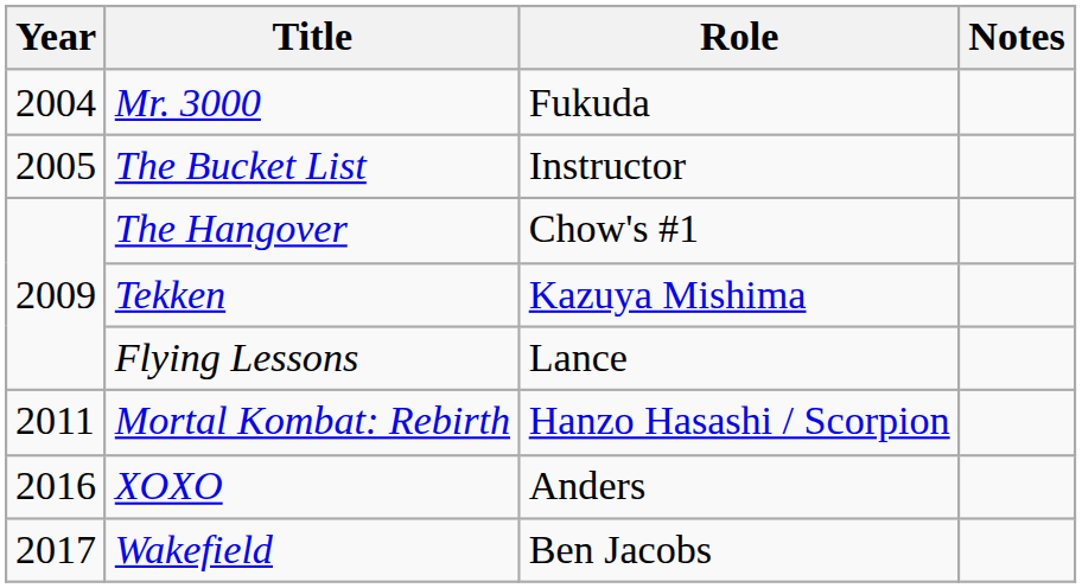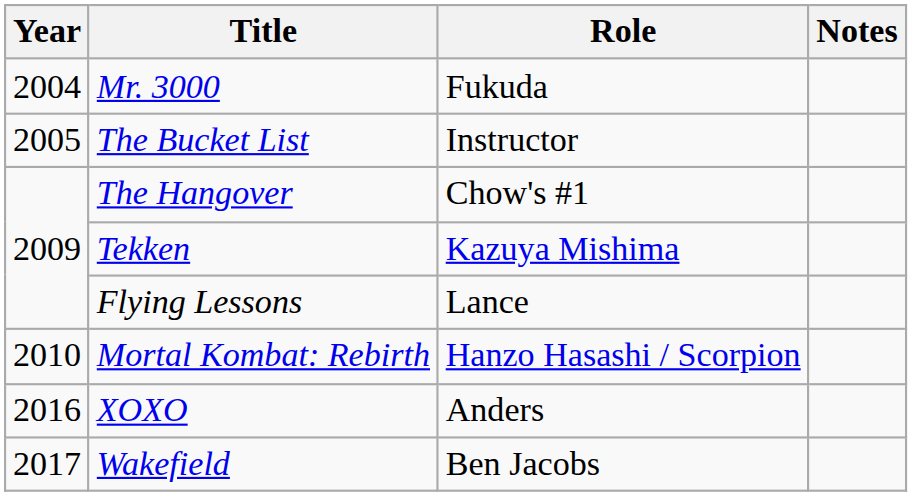 <table class="wikitable sortable">
 <tr>
 <th>Year</th>
 <th>Title</th>
 <th>Role</th>
 <th class="unsortable">Notes</th>
 </tr>
 <tr>
 <td>2004</td>
 <td><em><a href='#'>Mr. 3000</a></em></td>
 <td>Fukuda</td>
 <td></td>
 </tr>
 <tr>
 <td>2005</td>
 <td><em><a href='#'>The Bucket List</a></em></td>
 <td>Instructor</td>
 <td></td>
 </tr>
 <tr>
 <td rowspan="3">2009</td>
 <td><em><a href='#'>The Hangover</a></em></td>
 <td>Chow's #1</td>
 <td></td>
 </tr>
 <tr>
 <td><em><a href='#'>Tekken</a></em></td>
 <td><a href='#'>Kazuya Mishima</a></td>
 <td></td>
 </tr>
 <tr>
 <td><em>Flying Lessons</em></td>
 <td>Lance</td>
 <td></td>
 </tr>
 <tr>
-<td>2011</td>
+<td>2010</td>
 <td><em><a href='#'>Mortal Kombat: Rebirth</a></em></td>
 <td><a href='#'>Hanzo Hasashi / Scorpion</a></td>
 <td></td>
 </tr>
 <tr>
 <td>2016</td>
 <td><em><a href='#'>XOXO</a></em></td>
 <td>Anders</td>
 <td></td>
 </tr>
 <tr>
 <td>2017</td>
 <td><em><a href='#'>Wakefield</a></em></td>
 <td>Ben Jacobs</td>
 <td></td>
 </tr>
 </table>
